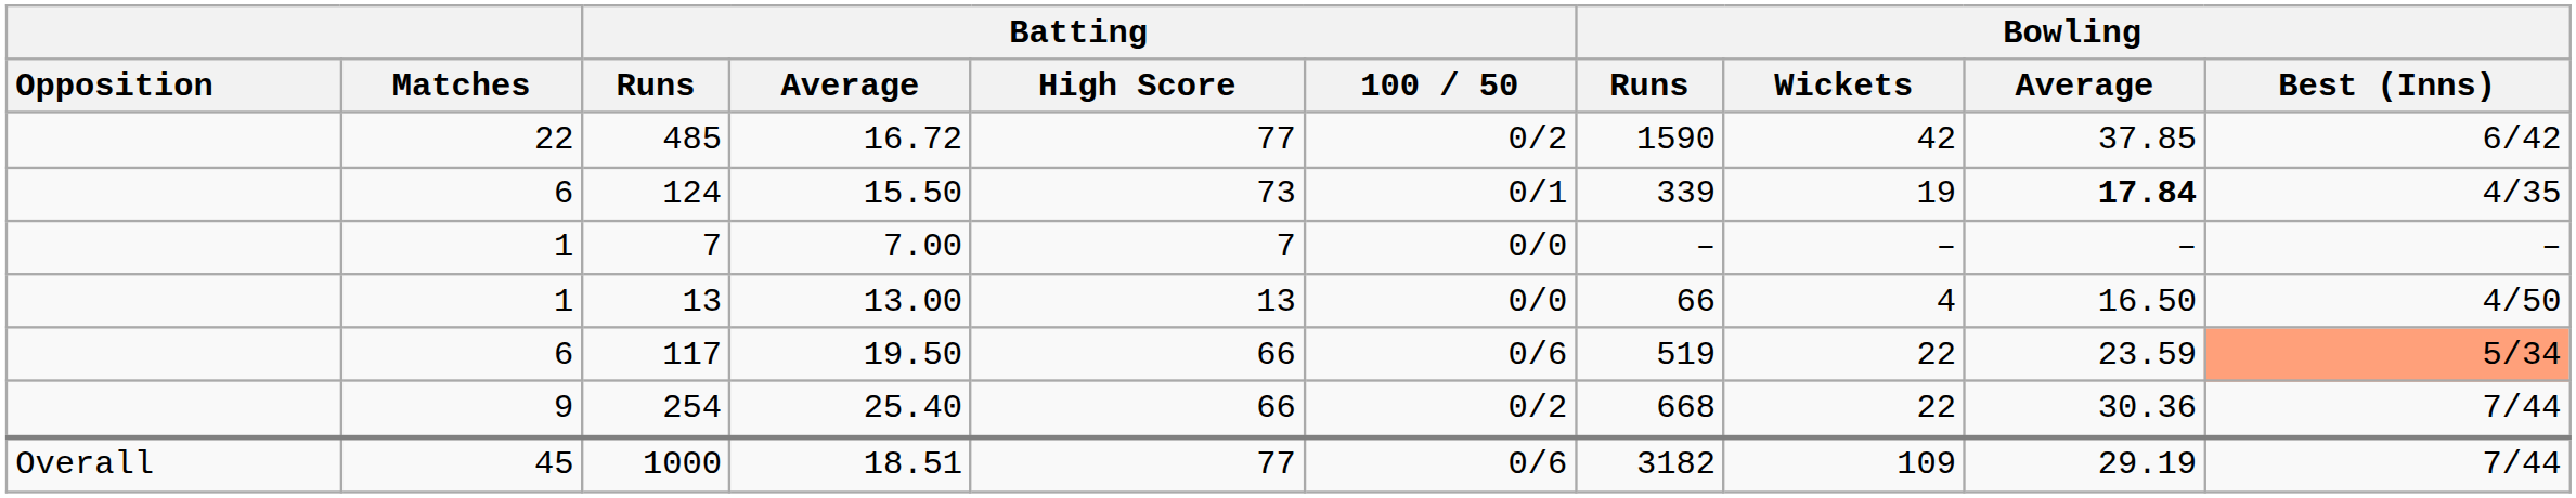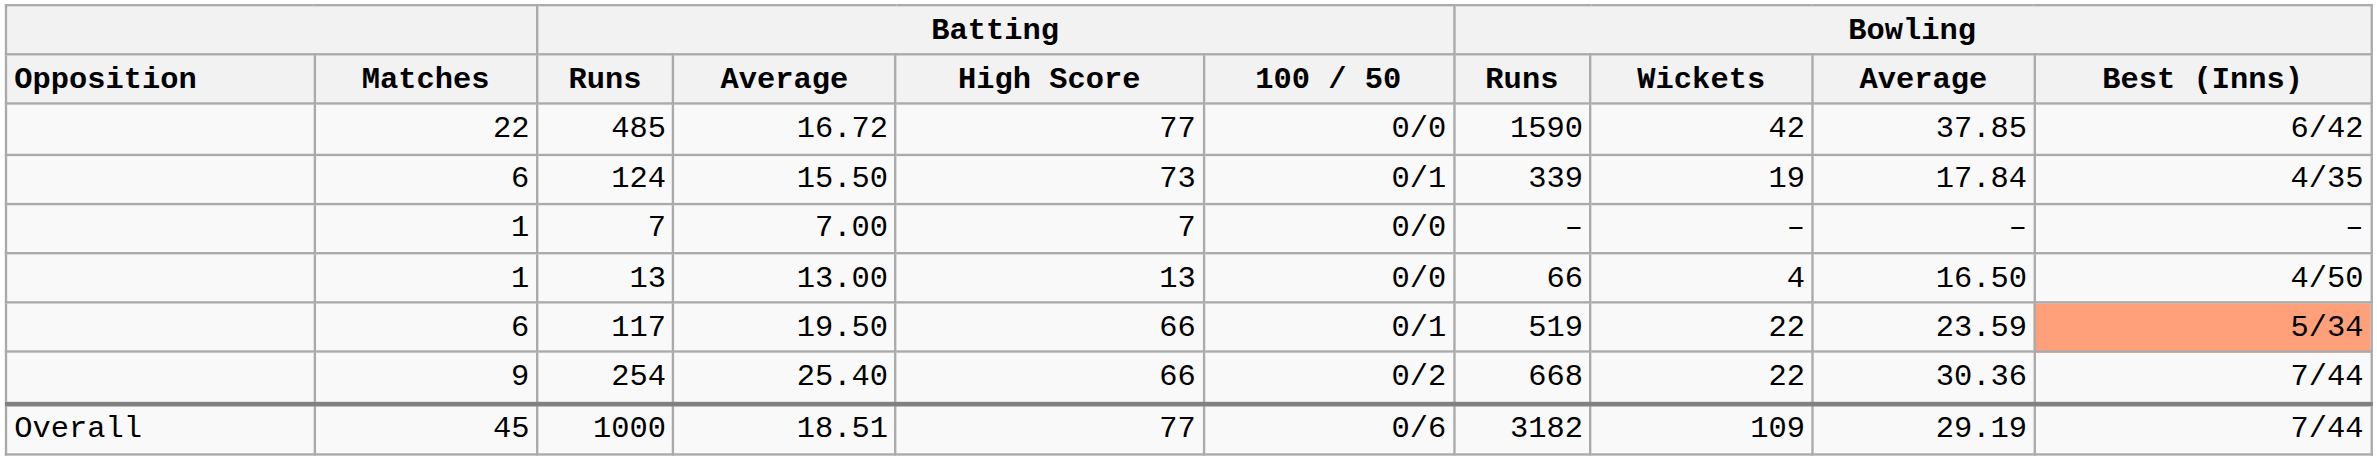 <table class="wikitable" style="margin: 1em auto 1em auto" width="80%">
 <tr>
 <th colspan=2> </th>
 <th colspan=4>Batting</th>
 <th colspan=4>Bowling</th>
 </tr>
 <tr>
 <th style="text-align:left;">Opposition</th>
 <th>Matches</th>
 <th>Runs</th>
 <th>Average</th>
 <th>High Score</th>
 <th>100 / 50</th>
 <th>Runs</th>
 <th>Wickets</th>
 <th>Average</th>
 <th>Best (Inns)</th>
 </tr>
 <tr style="text-align:right;">
 <td style="text-align:left;"></td>
 <td>22</td>
 <td>485</td>
 <td>16.72</td>
 <td>77</td>
-<td>0/2</td>
+<td>0/0</td>
 <td>1590</td>
 <td>42</td>
 <td>37.85</td>
 <td>6/42</td>
 </tr>
 <tr style="text-align:right;">
 <td style="text-align:left;"></td>
 <td>6</td>
 <td>124</td>
 <td>15.50</td>
 <td>73</td>
 <td>0/1</td>
 <td>339</td>
 <td>19</td>
-<td><strong>17.84</strong></td>
+<td>17.84</td>
 <td>4/35</td>
 </tr>
 <tr style="text-align:right;">
 <td style="text-align:left;"></td>
 <td>1</td>
 <td>7</td>
 <td>7.00</td>
 <td>7</td>
 <td>0/0</td>
 <td>–</td>
 <td>–</td>
 <td>–</td>
 <td>–</td>
 </tr>
 <tr style="text-align:right;">
 <td style="text-align:left;"></td>
 <td>1</td>
 <td>13</td>
 <td>13.00</td>
 <td>13</td>
 <td>0/0</td>
 <td>66</td>
 <td>4</td>
 <td>16.50</td>
 <td>4/50</td>
 </tr>
 <tr style="text-align:right;">
 <td style="text-align:left;"></td>
 <td>6</td>
 <td>117</td>
 <td>19.50</td>
 <td>66</td>
-<td>0/6</td>
+<td>0/1</td>
 <td>519</td>
 <td>22</td>
 <td>23.59</td>
 <td style="background: lightsalmon;">5/34</td>
 </tr>
 <tr style="text-align:right;">
 <td style="text-align:left;"></td>
 <td>9</td>
 <td>254</td>
 <td>25.40</td>
 <td>66</td>
 <td>0/2</td>
 <td>668</td>
 <td>22</td>
 <td>30.36</td>
 <td>7/44</td>
 </tr>
 <tr style="text-align:right; border-top:solid 2px grey;">
 <td style="text-align:left;">Overall</td>
 <td>45</td>
 <td>1000</td>
 <td>18.51</td>
 <td>77</td>
 <td>0/6</td>
 <td>3182</td>
 <td>109</td>
 <td>29.19</td>
 <td>7/44</td>
 </tr>
 </table>
